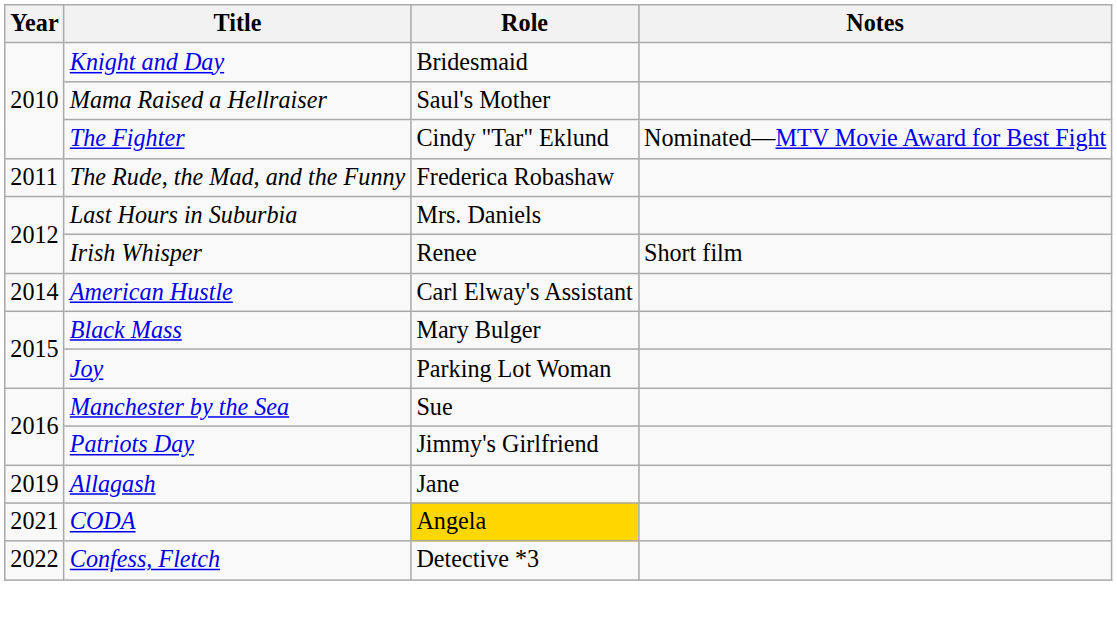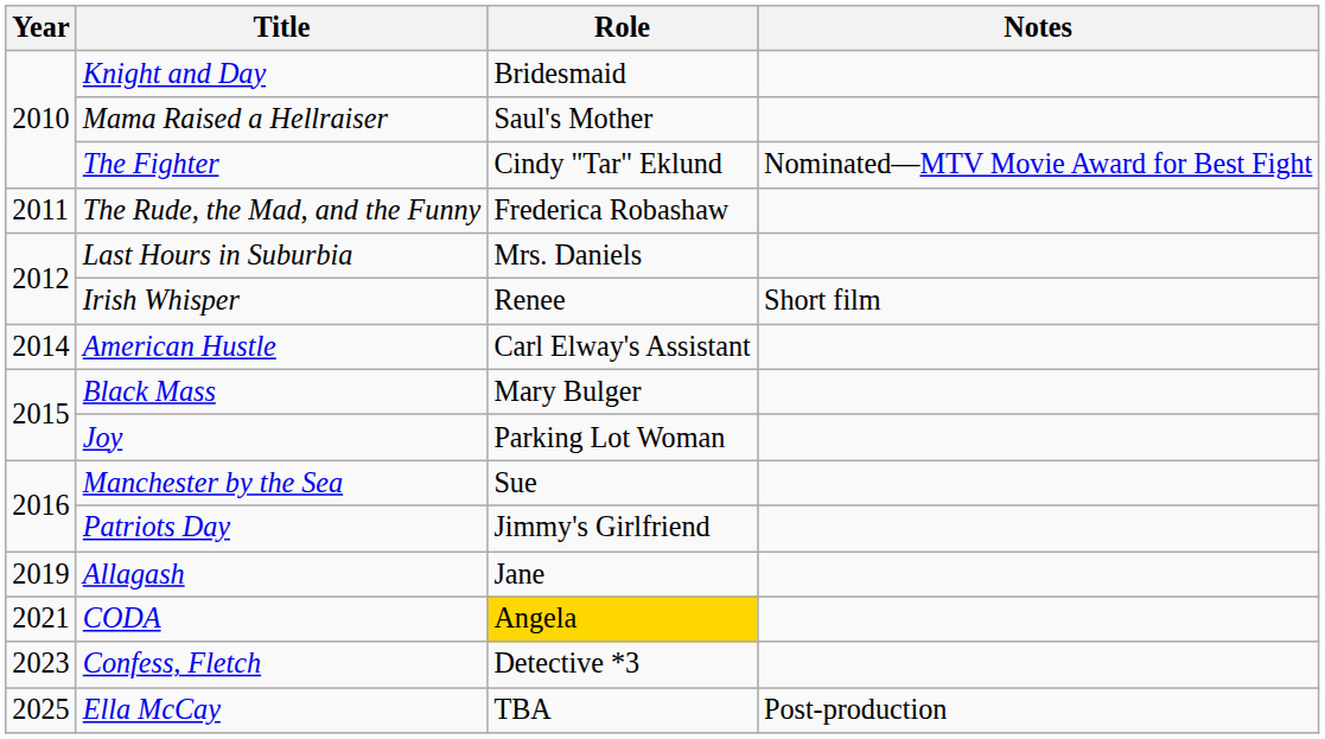 <table class="wikitable sortable">
 <tr>
 <th>Year</th>
 <th>Title</th>
 <th>Role</th>
 <th>Notes</th>
 </tr>
 <tr>
 <td rowspan="3">2010</td>
 <td><em><a href='#'>Knight and Day</a></em></td>
 <td>Bridesmaid</td>
 <td></td>
 </tr>
 <tr>
 <td><em>Mama Raised a Hellraiser</em></td>
 <td>Saul's Mother</td>
 <td></td>
 </tr>
 <tr>
 <td><em><a href='#'>The Fighter</a></em></td>
 <td>Cindy "Tar" Eklund</td>
 <td>Nominated—<a href='#'>MTV Movie Award for Best Fight</a></td>
 </tr>
 <tr>
 <td>2011</td>
 <td><em>The Rude, the Mad, and the Funny </em></td>
 <td>Frederica Robashaw</td>
 <td></td>
 </tr>
 <tr>
 <td rowspan="2">2012</td>
 <td><em>Last Hours in Suburbia </em></td>
 <td>Mrs. Daniels</td>
 <td></td>
 </tr>
 <tr>
 <td><em>Irish Whisper </em></td>
 <td>Renee</td>
 <td>Short film</td>
 </tr>
 <tr>
 <td>2014</td>
 <td><em><a href='#'>American Hustle</a></em></td>
 <td>Carl Elway's Assistant</td>
 <td></td>
 </tr>
 <tr>
 <td rowspan="2">2015</td>
 <td><em><a href='#'>Black Mass</a></em></td>
 <td>Mary Bulger</td>
 <td></td>
 </tr>
 <tr>
 <td><em><a href='#'>Joy</a></em></td>
 <td>Parking Lot Woman</td>
 <td></td>
 </tr>
 <tr>
 <td rowspan="2">2016</td>
 <td><em><a href='#'>Manchester by the Sea</a></em></td>
 <td>Sue</td>
 <td></td>
 </tr>
 <tr>
 <td><em><a href='#'>Patriots Day</a></em></td>
 <td>Jimmy's Girlfriend</td>
 <td></td>
 </tr>
 <tr>
 <td>2019</td>
 <td><em><a href='#'>Allagash</a></em></td>
 <td>Jane</td>
 <td></td>
 </tr>
 <tr>
 <td>2021</td>
 <td><em><a href='#'>CODA</a></em></td>
 <td style="background: gold;">Angela</td>
 <td></td>
 </tr>
 <tr>
-<td>2022</td>
+<td>2023</td>
 <td><em><a href='#'>Confess, Fletch</a></em></td>
 <td>Detective *3</td>
 <td></td>
 </tr>
+<tr>
+<td>2025</td>
+<td><em><a href='#'>Ella McCay</a></em></td>
+<td>TBA</td>
+<td>Post-production</td>
+</tr>
 </table>
